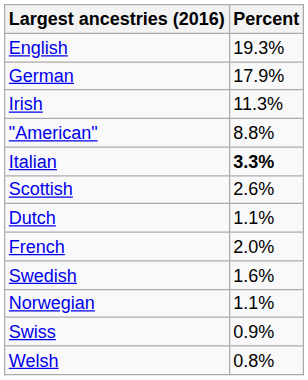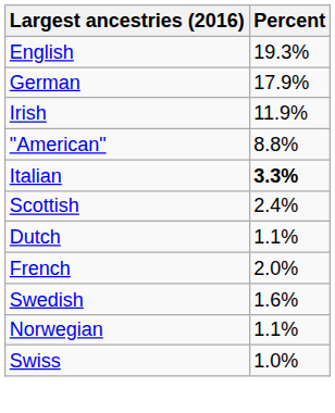 <table class="wikitable sortable collapsible" style="font-size: 90%;">
 <tr>
 <th>Largest ancestries (2016)</th>
 <th>Percent</th>
 </tr>
 <tr>
 <td><a href='#'>English</a> </td>
 <td>19.3%</td>
 </tr>
 <tr>
 <td><a href='#'>German</a> </td>
 <td>17.9%</td>
 </tr>
 <tr>
 <td><a href='#'>Irish</a> </td>
-<td>11.3%</td>
+<td>11.9%</td>
 </tr>
 <tr>
 <td><a href='#'>"American"</a> </td>
 <td>8.8%</td>
 </tr>
 <tr>
 <td><a href='#'>Italian</a> </td>
 <td><strong>3.3%</strong></td>
 </tr>
 <tr>
 <td><a href='#'>Scottish</a> </td>
-<td>2.6%</td>
+<td>2.4%</td>
 </tr>
 <tr>
 <td><a href='#'>Dutch</a> </td>
 <td>1.1%</td>
 </tr>
 <tr>
 <td><a href='#'>French</a> </td>
 <td>2.0%</td>
 </tr>
 <tr>
 <td><a href='#'>Swedish</a> </td>
 <td>1.6%</td>
 </tr>
 <tr>
 <td><a href='#'>Norwegian</a> </td>
 <td>1.1%</td>
 </tr>
 <tr>
 <td><a href='#'>Swiss</a> </td>
-<td>0.9%</td>
-</tr>
-<tr>
-<td><a href='#'>Welsh</a> </td>
-<td>0.8%</td>
+<td>1.0%</td>
 </tr>
 </table>
